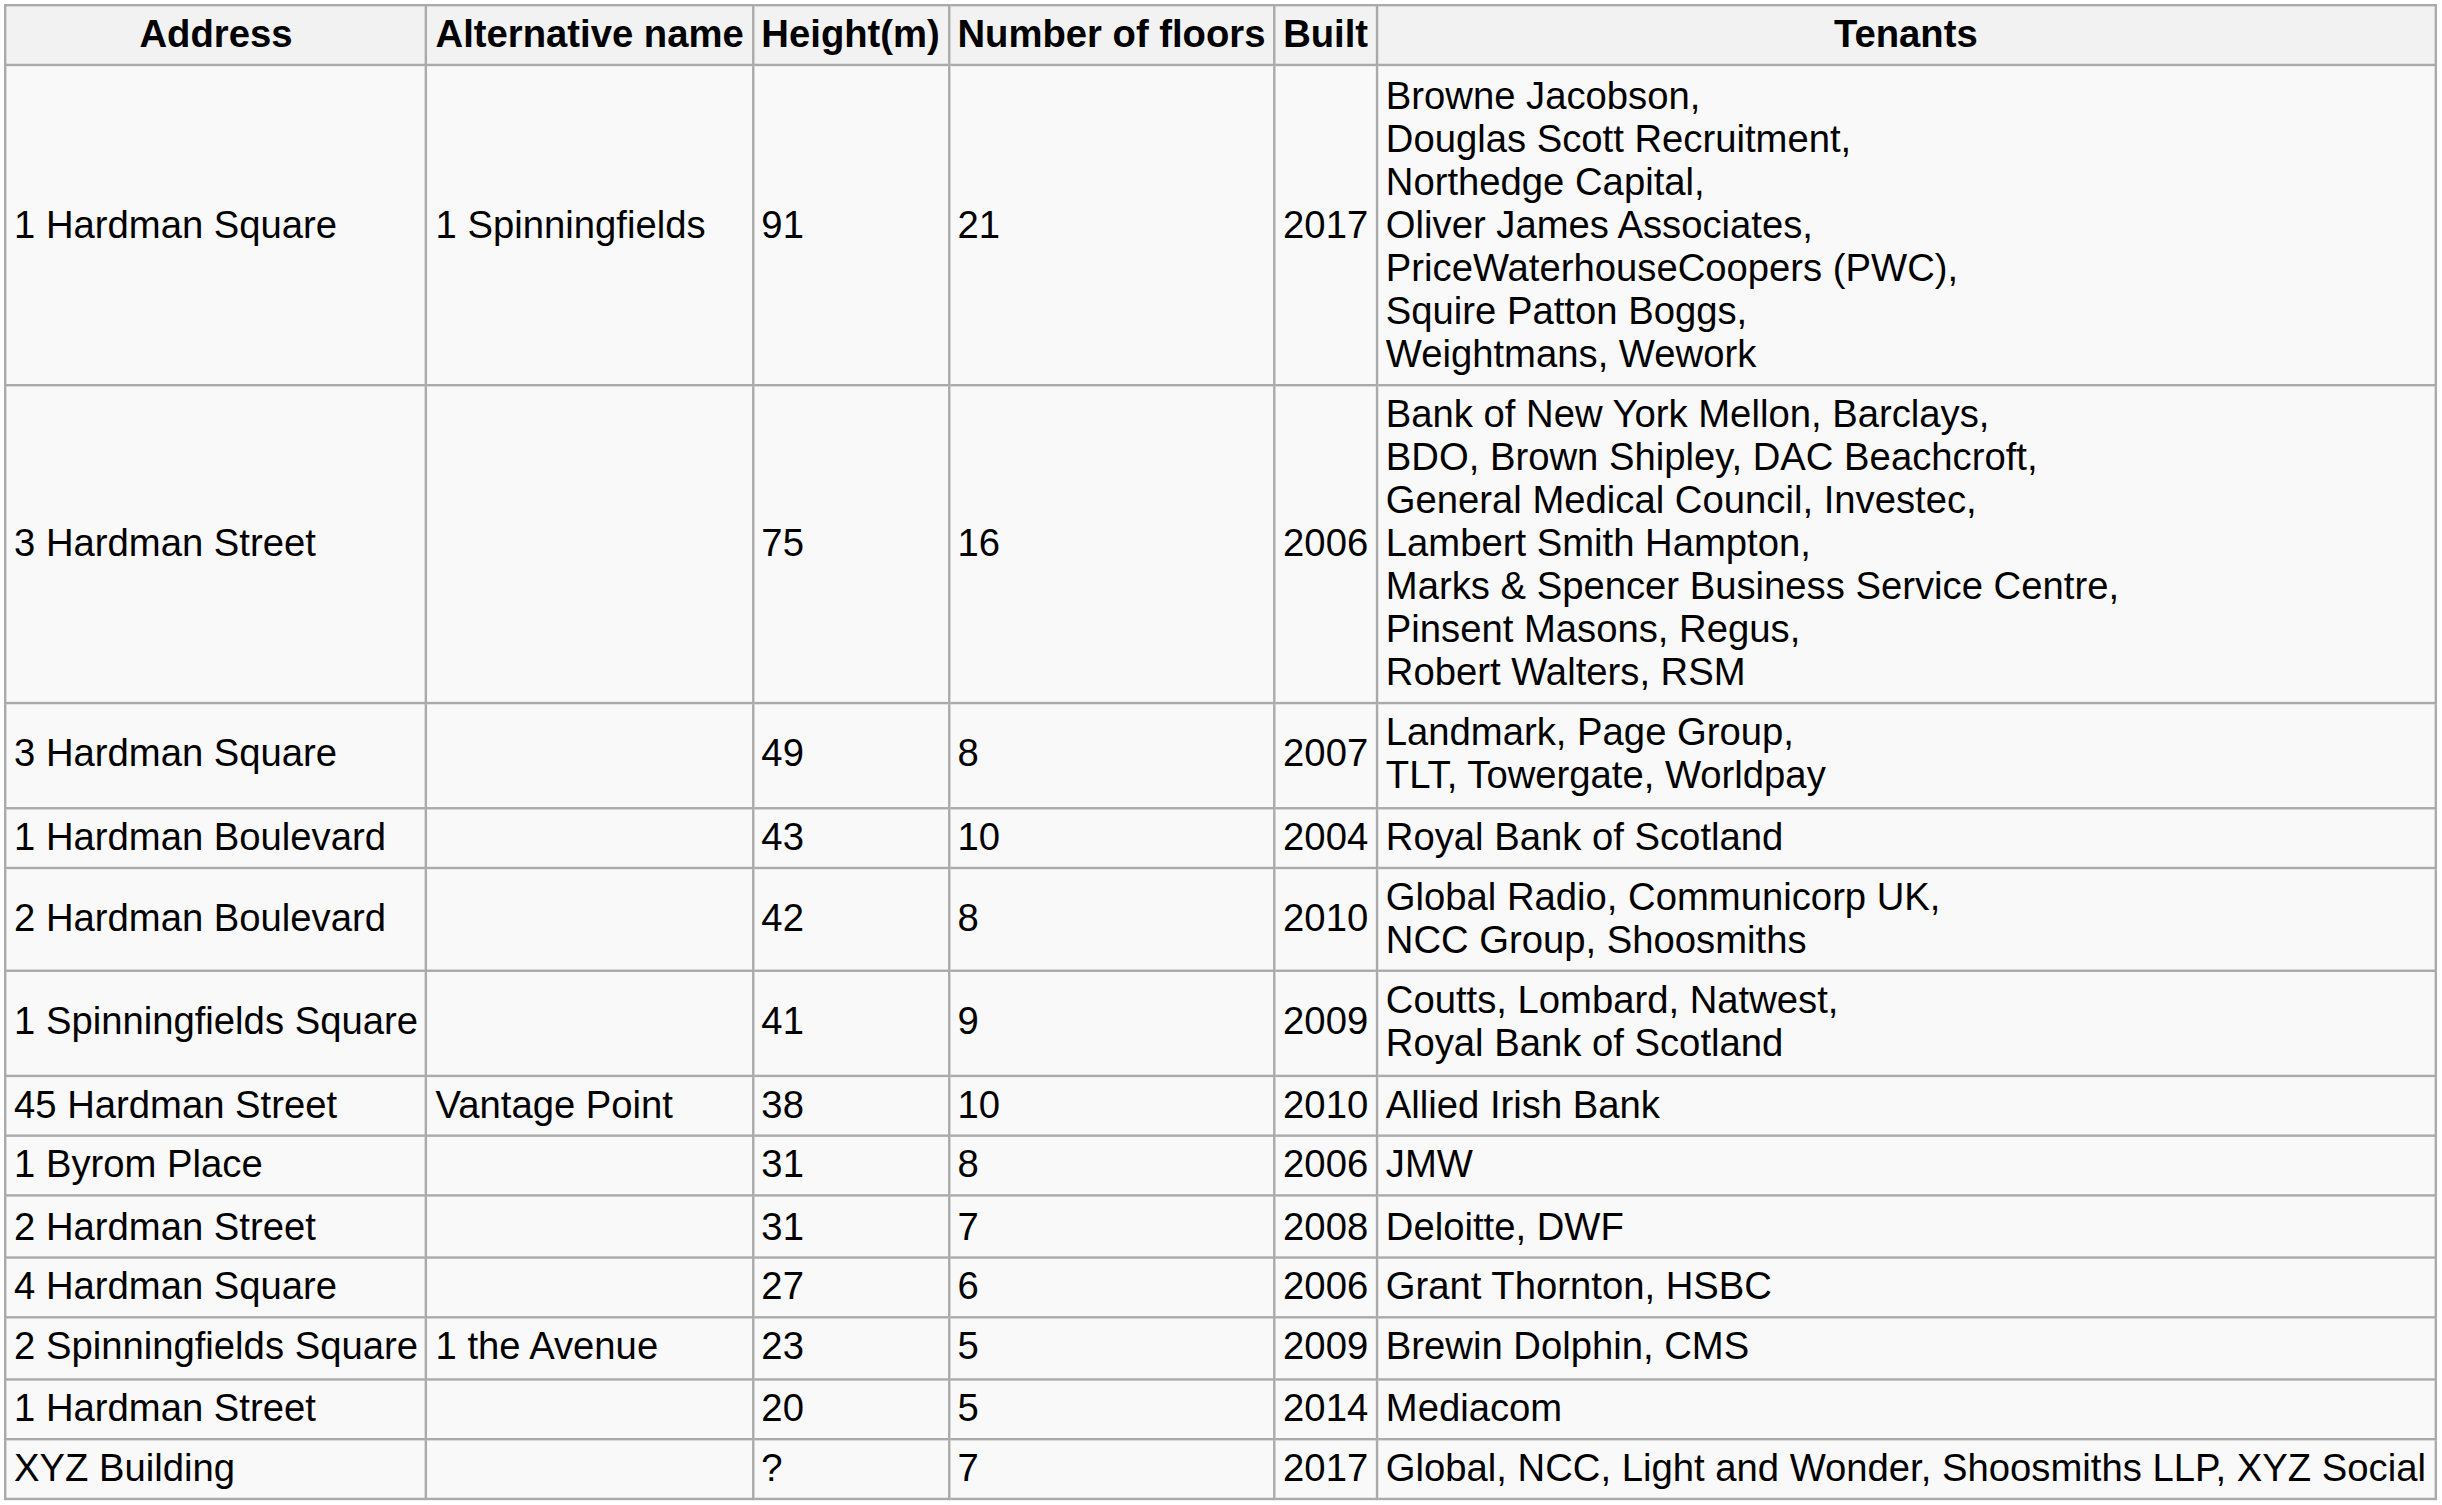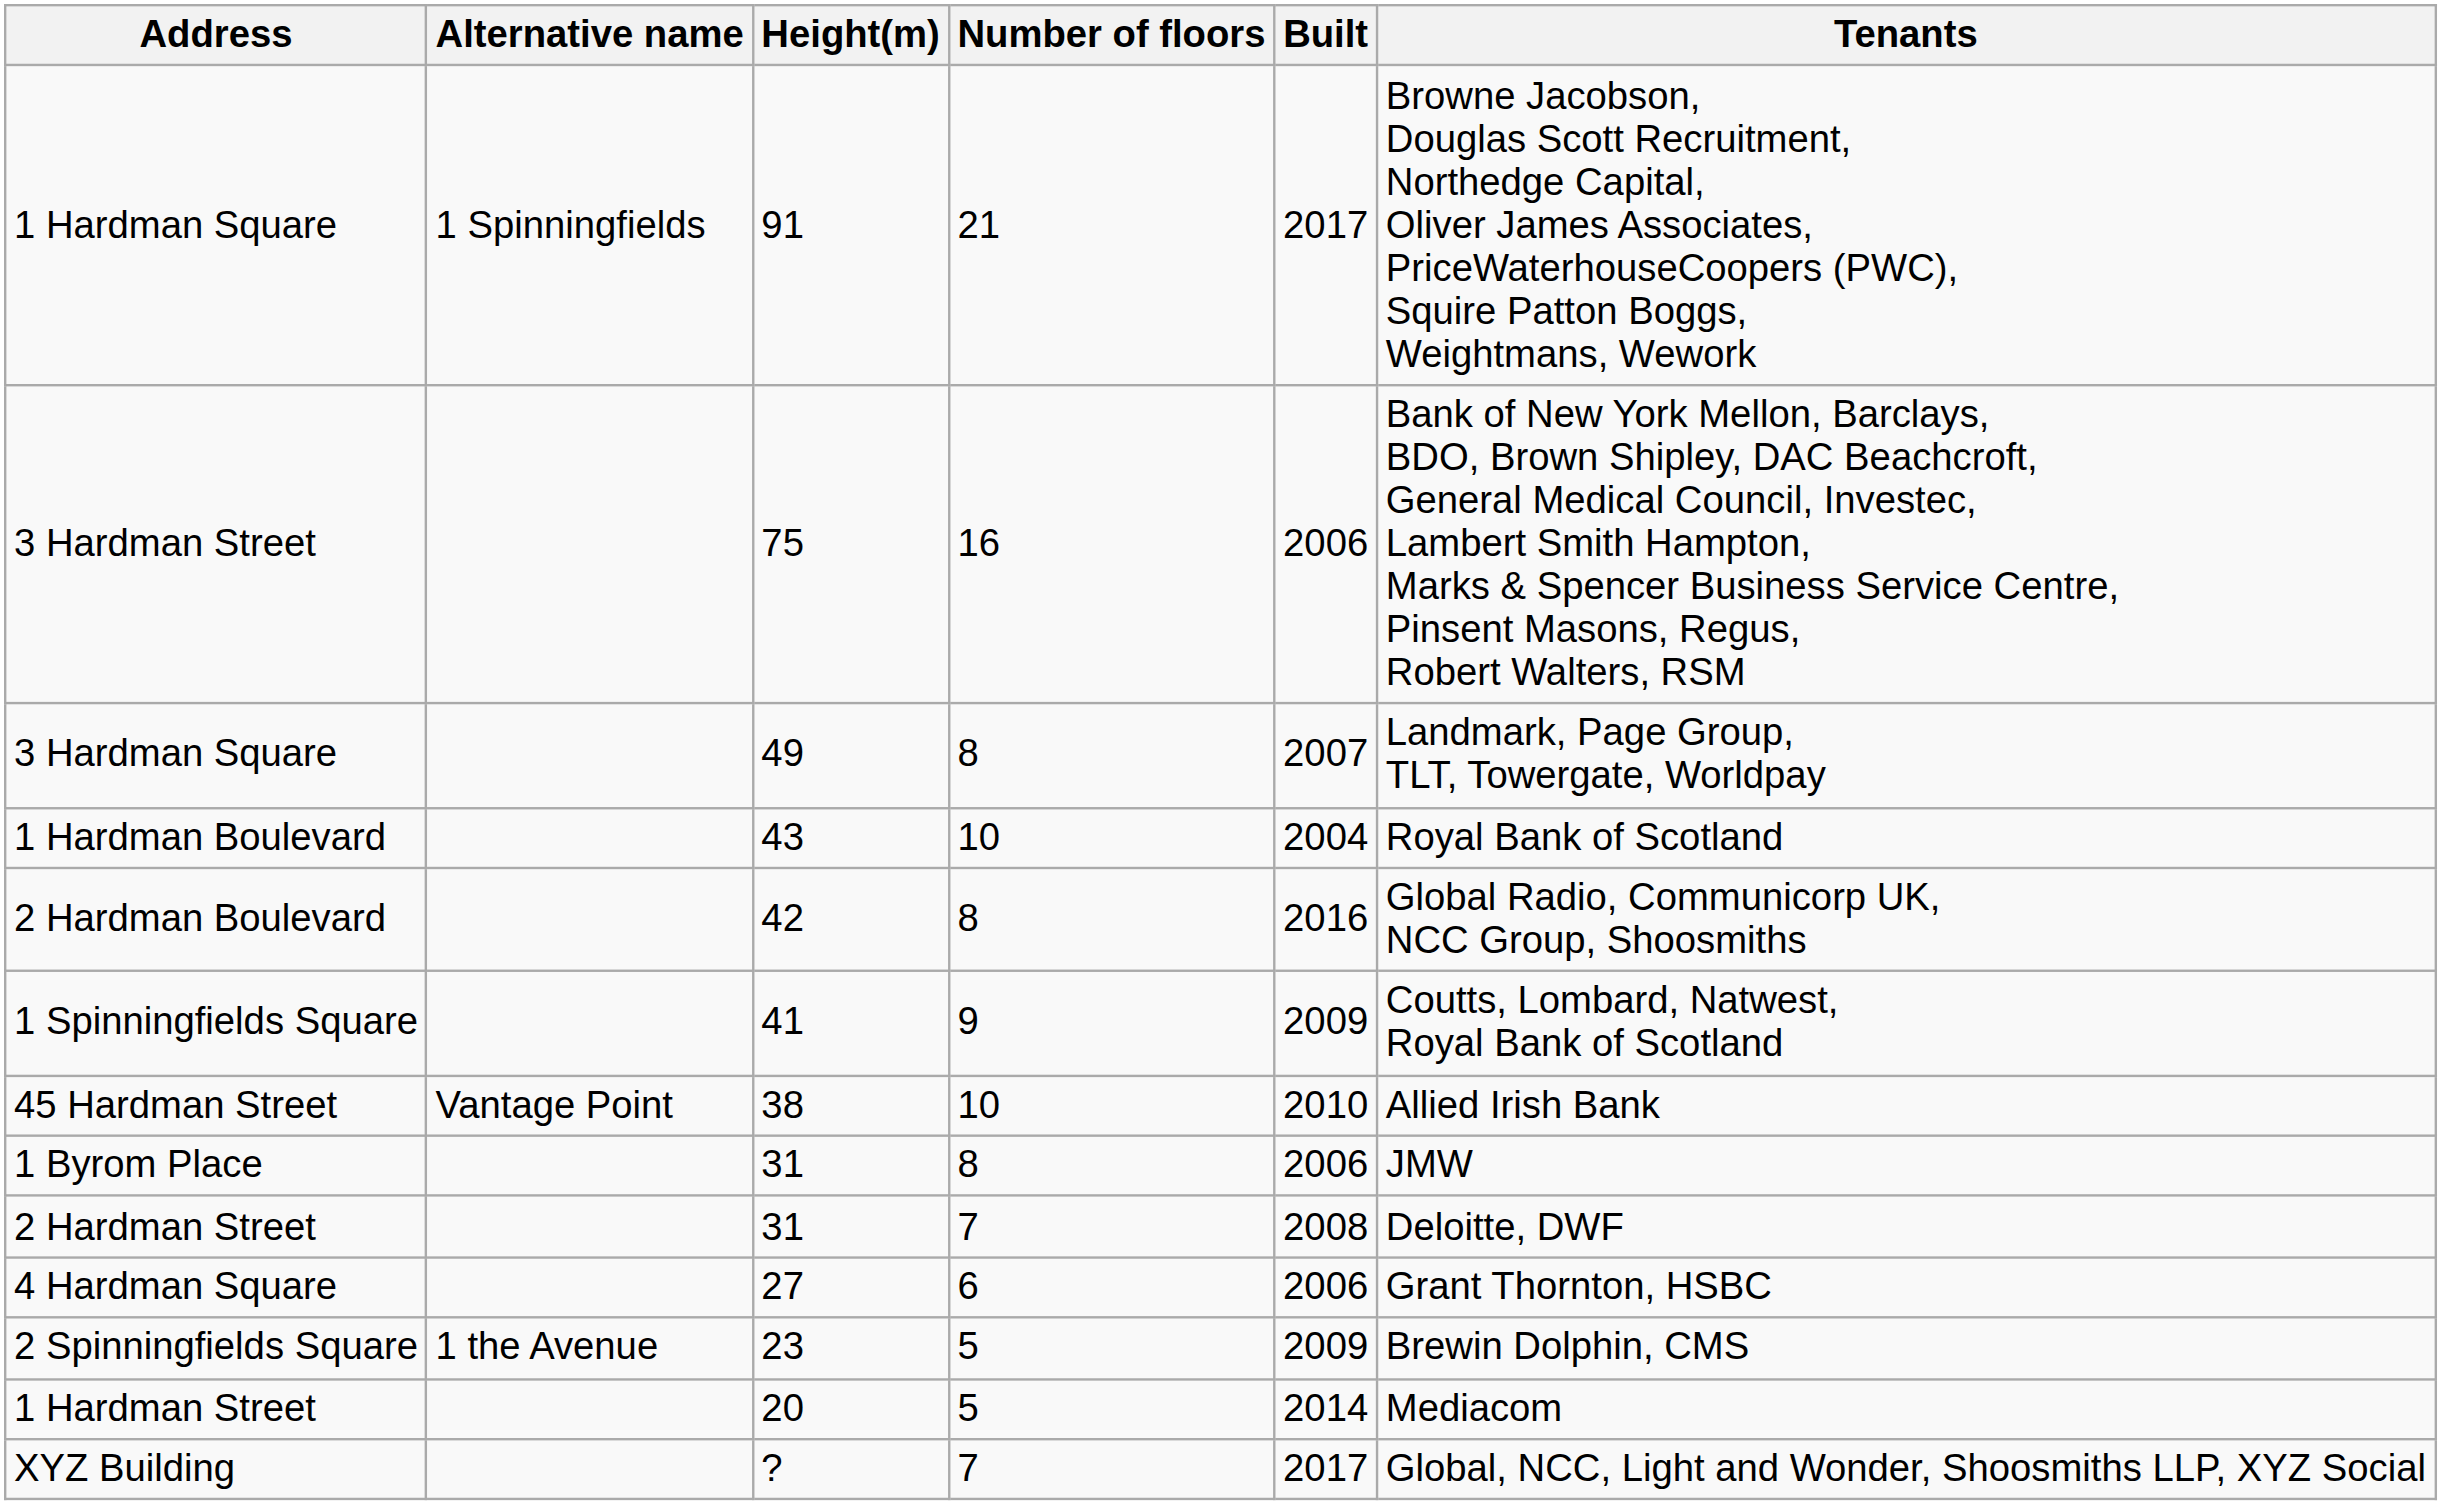 <table class="wikitable">
 <tr>
 <th>Address</th>
 <th>Alternative name</th>
 <th>Height(m)</th>
 <th>Number of floors</th>
 <th>Built</th>
 <th>Tenants</th>
 </tr>
 <tr>
 <td>1 Hardman Square</td>
 <td>1 Spinningfields</td>
 <td>91</td>
 <td>21</td>
 <td>2017</td>
 <td>Browne Jacobson,<br>Douglas Scott Recruitment,<br>Northedge Capital,<br>Oliver James Associates,<br>PriceWaterhouseCoopers (PWC),<br>Squire Patton Boggs,<br>Weightmans, Wework</td>
 </tr>
 <tr>
 <td>3 Hardman Street</td>
 <td></td>
 <td>75</td>
 <td>16</td>
 <td>2006</td>
 <td>Bank of New York Mellon, Barclays,<br>BDO, Brown Shipley, DAC Beachcroft,<br>General Medical Council, Investec,<br>Lambert Smith Hampton,<br>Marks & Spencer Business Service Centre,<br>Pinsent Masons, Regus,<br>Robert Walters, RSM</td>
 </tr>
 <tr>
 <td>3 Hardman Square</td>
 <td></td>
 <td>49</td>
 <td>8</td>
 <td>2007</td>
 <td>Landmark, Page Group,<br>TLT, Towergate, Worldpay</td>
 </tr>
 <tr>
 <td>1 Hardman Boulevard</td>
 <td></td>
 <td>43</td>
 <td>10</td>
 <td>2004</td>
 <td>Royal Bank of Scotland</td>
 </tr>
 <tr>
 <td>2 Hardman Boulevard</td>
 <td></td>
 <td>42</td>
 <td>8</td>
-<td>2010</td>
+<td>2016</td>
 <td>Global Radio, Communicorp UK,<br>NCC Group, Shoosmiths</td>
 </tr>
 <tr>
 <td>1 Spinningfields Square</td>
 <td></td>
 <td>41</td>
 <td>9</td>
 <td>2009</td>
 <td>Coutts, Lombard, Natwest,<br>Royal Bank of Scotland</td>
 </tr>
 <tr>
 <td>45 Hardman Street</td>
 <td>Vantage Point</td>
 <td>38</td>
 <td>10</td>
 <td>2010</td>
 <td>Allied Irish Bank</td>
 </tr>
 <tr>
 <td>1 Byrom Place</td>
 <td></td>
 <td>31</td>
 <td>8</td>
 <td>2006</td>
 <td>JMW</td>
 </tr>
 <tr>
 <td>2 Hardman Street</td>
 <td></td>
 <td>31</td>
 <td>7</td>
 <td>2008</td>
 <td>Deloitte, DWF</td>
 </tr>
 <tr>
 <td>4 Hardman Square</td>
 <td></td>
 <td>27</td>
 <td>6</td>
 <td>2006</td>
 <td>Grant Thornton, HSBC</td>
 </tr>
 <tr>
 <td>2 Spinningfields Square</td>
 <td>1 the Avenue</td>
 <td>23</td>
 <td>5</td>
 <td>2009</td>
 <td>Brewin Dolphin, CMS</td>
 </tr>
 <tr>
 <td>1 Hardman Street</td>
 <td></td>
 <td>20</td>
 <td>5</td>
 <td>2014</td>
 <td>Mediacom</td>
 </tr>
 <tr>
 <td>XYZ Building</td>
 <td></td>
 <td>?</td>
 <td>7</td>
 <td>2017</td>
 <td>Global, NCC, Light and Wonder, Shoosmiths LLP, XYZ Social</td>
 </tr>
 </table>
